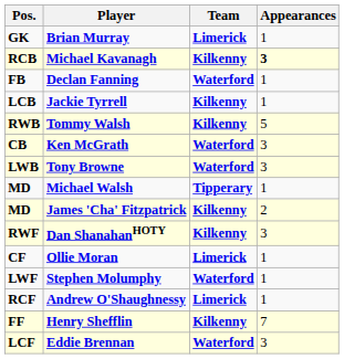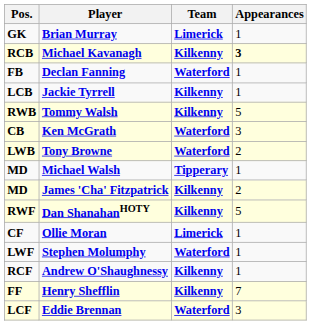 <table class="wikitable">
 <tr>
 <th>Pos.</th>
 <th>Player</th>
 <th>Team</th>
 <th>Appearances</th>
 </tr>
 <tr>
 <td><strong>GK</strong></td>
 <td> <strong><a href='#'>Brian Murray</a></strong></td>
 <td><strong><a href='#'>Limerick</a></strong></td>
 <td>1</td>
 </tr>
 <tr bgcolor=#FFFFDD>
 <td><strong>RCB</strong></td>
 <td> <strong><a href='#'>Michael Kavanagh</a></strong></td>
 <td><strong><a href='#'>Kilkenny</a></strong></td>
 <td><strong>3</strong></td>
 </tr>
 <tr>
 <td><strong>FB</strong></td>
 <td> <strong><a href='#'>Declan Fanning</a></strong></td>
 <td><strong><a href='#'>Waterford</a></strong></td>
 <td>1</td>
 </tr>
 <tr>
 <td><strong>LCB</strong></td>
 <td> <strong><a href='#'>Jackie Tyrrell</a></strong></td>
 <td><strong><a href='#'>Kilkenny</a></strong></td>
 <td>1</td>
 </tr>
 <tr bgcolor=#FFFFDD>
 <td><strong>RWB</strong></td>
 <td> <strong><a href='#'>Tommy Walsh</a></strong></td>
 <td><strong><a href='#'>Kilkenny</a></strong></td>
 <td>5</td>
 </tr>
 <tr bgcolor=#FFFFDD>
 <td><strong>CB</strong></td>
 <td> <strong><a href='#'>Ken McGrath</a></strong></td>
 <td><strong><a href='#'>Waterford</a></strong></td>
 <td>3</td>
 </tr>
 <tr bgcolor=#FFFFDD>
 <td><strong>LWB</strong></td>
 <td> <strong><a href='#'>Tony Browne</a></strong></td>
 <td><strong><a href='#'>Waterford</a></strong></td>
-<td>3</td>
+<td>2</td>
 </tr>
 <tr>
 <td><strong>MD</strong></td>
 <td> <strong><a href='#'>Michael Walsh</a></strong></td>
 <td><strong><a href='#'>Tipperary</a></strong></td>
 <td>1</td>
 </tr>
 <tr bgcolor=#FFFFDD>
 <td><strong>MD</strong></td>
 <td> <strong><a href='#'>James 'Cha' Fitzpatrick</a></strong></td>
 <td><strong><a href='#'>Kilkenny</a></strong></td>
 <td>2</td>
 </tr>
 <tr bgcolor=#FFFFDD>
 <td><strong>RWF</strong></td>
 <td> <strong><a href='#'>Dan Shanahan</a><sup>HOTY</sup></strong></td>
 <td><strong><a href='#'>Kilkenny</a></strong></td>
-<td>3</td>
+<td>5</td>
 </tr>
 <tr>
 <td><strong>CF</strong></td>
 <td> <strong><a href='#'>Ollie Moran</a></strong></td>
 <td><strong><a href='#'>Limerick</a></strong></td>
 <td>1</td>
 </tr>
 <tr>
 <td><strong>LWF</strong></td>
 <td> <strong><a href='#'>Stephen Molumphy</a></strong></td>
 <td><strong><a href='#'>Waterford</a></strong></td>
 <td>1</td>
 </tr>
 <tr>
 <td><strong>RCF</strong></td>
 <td> <strong><a href='#'>Andrew O'Shaughnessy</a></strong></td>
-<td><strong><a href='#'>Limerick</a></strong></td>
+<td><strong><a href='#'>Kilkenny</a></strong></td>
 <td>1</td>
 </tr>
 <tr bgcolor=#FFFFDD>
 <td><strong>FF</strong></td>
 <td> <strong><a href='#'>Henry Shefflin</a></strong></td>
 <td><strong><a href='#'>Kilkenny</a></strong></td>
 <td>7</td>
 </tr>
 <tr bgcolor=#FFFFDD>
 <td><strong>LCF</strong></td>
 <td> <strong><a href='#'>Eddie Brennan</a></strong></td>
 <td><strong><a href='#'>Waterford</a></strong></td>
 <td>3</td>
 </tr>
 </table>
